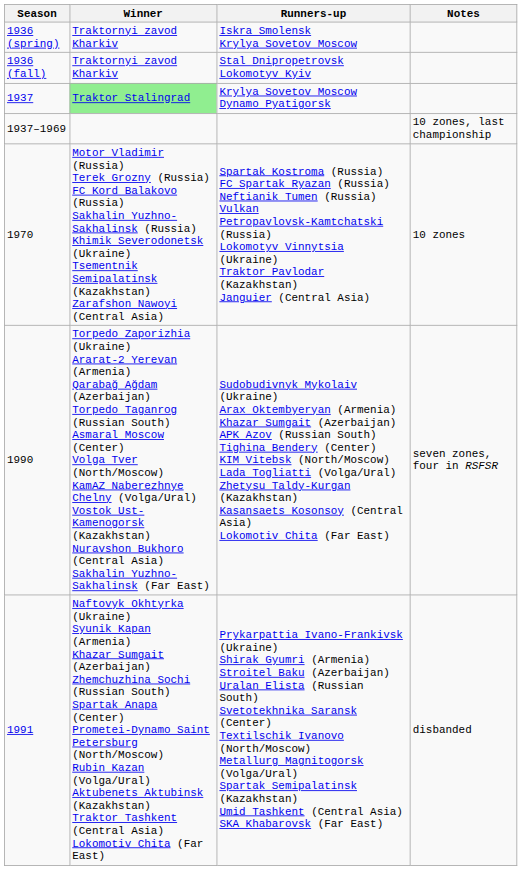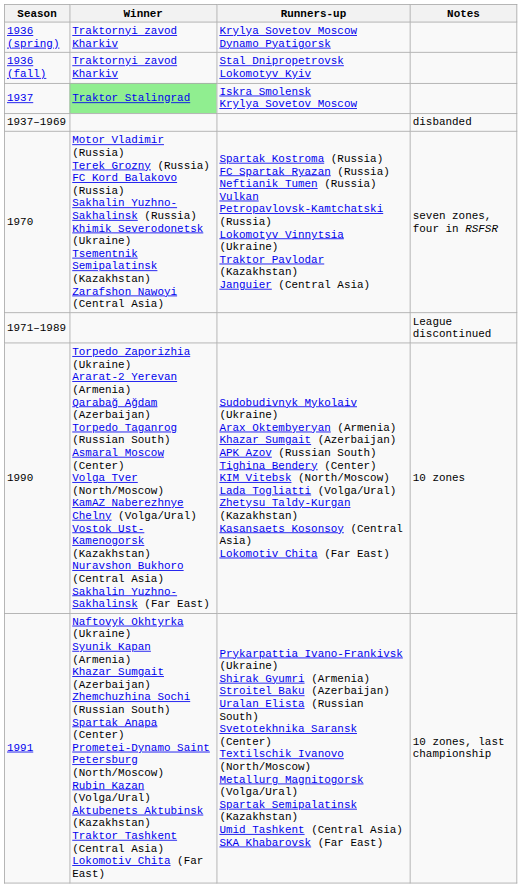 <table class="wikitable">
 <tr>
 <th>Season</th>
 <th>Winner</th>
 <th>Runners-up</th>
 <th>Notes</th>
 </tr>
 <tr>
 <td><a href='#'>1936 (spring)</a></td>
 <td><a href='#'>Traktornyi zavod Kharkiv</a></td>
-<td><a href='#'>Iskra Smolensk</a><br><a href='#'>Krylya Sovetov Moscow</a></td>
+<td><a href='#'>Krylya Sovetov Moscow</a><br><a href='#'>Dynamo Pyatigorsk</a></td>
 <td></td>
 </tr>
 <tr>
 <td><a href='#'>1936 (fall)</a></td>
 <td><a href='#'>Traktornyi zavod Kharkiv</a></td>
 <td><a href='#'>Stal Dnipropetrovsk</a><br><a href='#'>Lokomotyv Kyiv</a></td>
 <td></td>
 </tr>
 <tr>
 <td><a href='#'>1937</a></td>
 <td style="background: lightgreen;"><a href='#'>Traktor Stalingrad</a></td>
-<td><a href='#'>Krylya Sovetov Moscow</a><br><a href='#'>Dynamo Pyatigorsk</a></td>
+<td><a href='#'>Iskra Smolensk</a><br><a href='#'>Krylya Sovetov Moscow</a></td>
 <td></td>
 </tr>
 <tr>
 <td>1937–1969</td>
 <td></td>
 <td></td>
-<td>10 zones, last championship</td>
+<td>disbanded</td>
 </tr>
 <tr>
 <td>1970</td>
 <td><a href='#'>Motor Vladimir</a> (Russia)<br><a href='#'>Terek Grozny</a> (Russia)<br><a href='#'>FC Kord Balakovo</a> (Russia)<br><a href='#'>Sakhalin Yuzhno-Sakhalinsk</a> (Russia)<br><a href='#'>Khimik Severodonetsk</a> (Ukraine)<br><a href='#'>Tsementnik Semipalatinsk</a> (Kazakhstan)<br><a href='#'>Zarafshon Nawoyi</a> (Central Asia)</td>
 <td><a href='#'>Spartak Kostroma</a> (Russia)<br><a href='#'>FC Spartak Ryazan</a> (Russia)<br><a href='#'>Neftianik Tumen</a> (Russia)<br><a href='#'>Vulkan Petropavlovsk‑Kamtchatski</a> (Russia)<br><a href='#'>Lokomotyv Vinnytsia</a>  (Ukraine)<br><a href='#'>Traktor Pavlodar</a> (Kazakhstan)<br><a href='#'>Janguier</a> (Central Asia)</td>
-<td>10 zones</td>
+<td>seven zones, four in <em>RSFSR</em></td>
+</tr>
+<tr>
+<td>1971–1989</td>
+<td></td>
+<td></td>
+<td>League discontinued</td>
 </tr>
 <tr>
 <td>1990</td>
 <td><a href='#'>Torpedo Zaporizhia</a> (Ukraine)<br><a href='#'>Ararat-2 Yerevan</a> (Armenia)<br><a href='#'>Qarabağ Ağdam</a> (Azerbaijan)<br><a href='#'>Torpedo Taganrog</a> (Russian South)<br><a href='#'>Asmaral Moscow</a> (Center)<br><a href='#'>Volga Tver</a> (North/Moscow)<br><a href='#'>KamAZ Naberezhnye Chelny</a> (Volga/Ural)<br><a href='#'>Vostok Ust-Kamenogorsk</a> (Kazakhstan)<br><a href='#'>Nuravshon Bukhoro</a> (Central Asia)<br><a href='#'>Sakhalin Yuzhno-Sakhalinsk</a> (Far East)</td>
 <td><a href='#'>Sudobudivnyk Mykolaiv</a> (Ukraine)<br><a href='#'>Arax Oktembyeryan</a> (Armenia)<br><a href='#'>Khazar Sumgait</a> (Azerbaijan)<br><a href='#'>APK Azov</a> (Russian South)<br><a href='#'>Tighina Bendery</a> (Center)<br><a href='#'>KIM Vitebsk</a> (North/Moscow)<br><a href='#'>Lada Togliatti</a> (Volga/Ural)<br><a href='#'>Zhetysu Taldy‑Kurgan</a> (Kazakhstan)<br><a href='#'>Kasansaets Kosonsoy</a> (Central Asia)<br><a href='#'>Lokomotiv Chita</a> (Far East)</td>
-<td>seven zones, four in <em>RSFSR</em></td>
+<td>10 zones</td>
 </tr>
 <tr>
 <td><a href='#'>1991</a></td>
 <td><a href='#'>Naftovyk Okhtyrka</a> (Ukraine)<br><a href='#'>Syunik Kapan</a> (Armenia)<br><a href='#'>Khazar Sumgait</a> (Azerbaijan)<br><a href='#'>Zhemchuzhina Sochi</a> (Russian South)<br><a href='#'>Spartak Anapa</a> (Center)<br><a href='#'>Prometei-Dynamo Saint Petersburg</a> (North/Moscow)<br><a href='#'>Rubin Kazan</a> (Volga/Ural)<br><a href='#'>Aktubenets Aktubinsk</a> (Kazakhstan)<br><a href='#'>Traktor Tashkent</a> (Central Asia)<br><a href='#'>Lokomotiv Chita</a> (Far East)</td>
 <td><a href='#'>Prykarpattia Ivano-Frankivsk</a> (Ukraine)<br><a href='#'>Shirak Gyumri</a> (Armenia)<br><a href='#'>Stroitel Baku</a> (Azerbaijan)<br><a href='#'>Uralan Elista</a> (Russian South)<br><a href='#'>Svetotekhnika Saransk</a> (Center)<br><a href='#'>Textilschik Ivanovo</a> (North/Moscow)<br><a href='#'>Metallurg Magnitogorsk</a> (Volga/Ural)<br><a href='#'>Spartak Semipalatinsk</a> (Kazakhstan)<br><a href='#'>Umid Tashkent</a> (Central Asia)<br><a href='#'>SKA Khabarovsk</a> (Far East)</td>
-<td>disbanded</td>
+<td>10 zones, last championship</td>
 </tr>
 </table>
